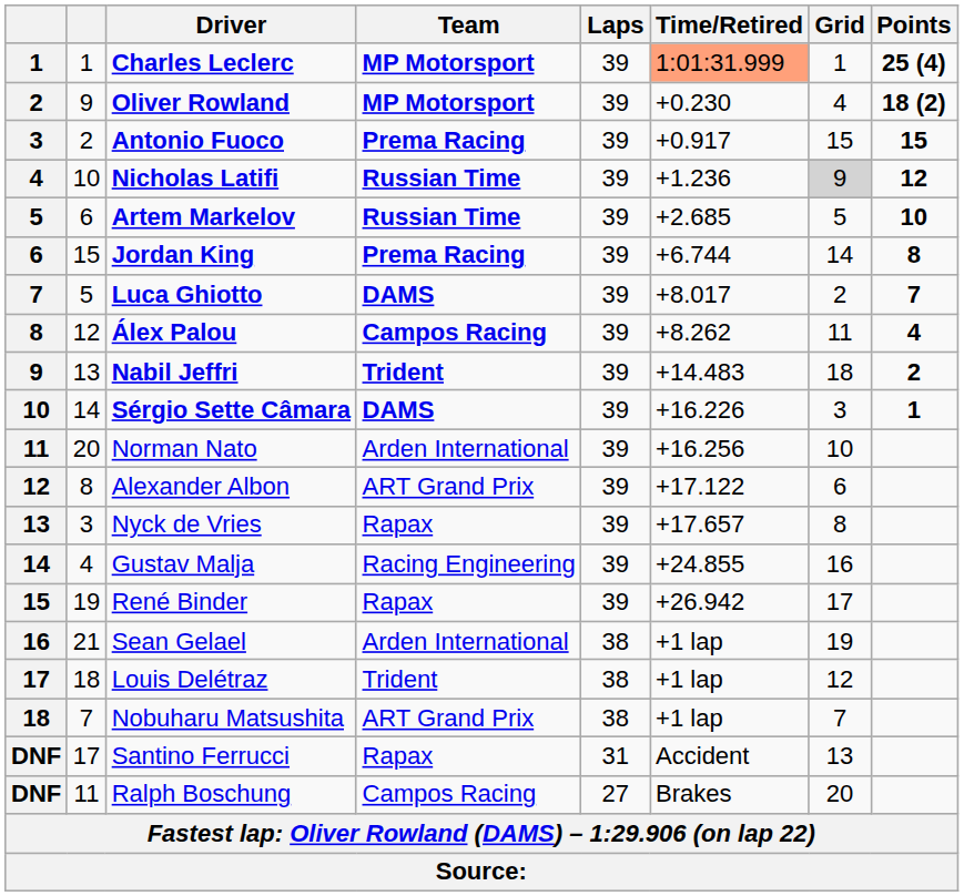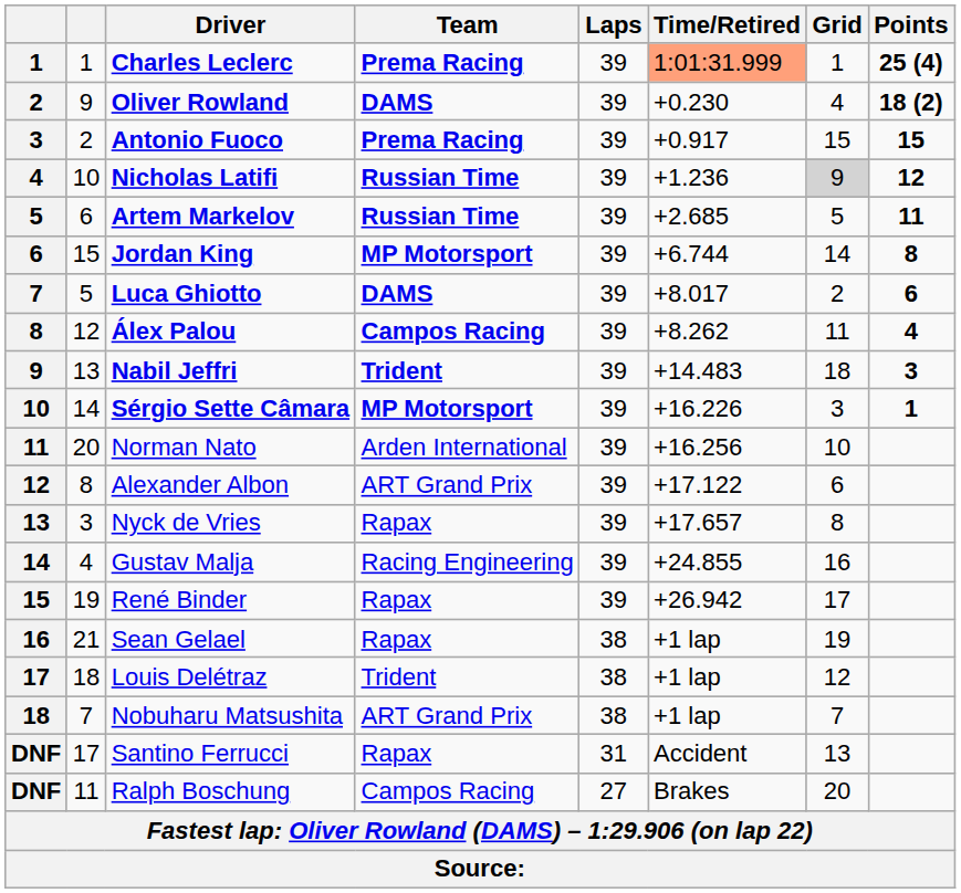 <table class="wikitable" style="font-size:85%">
 <tr>
 <th scope="col"></th>
 <th scope="col"></th>
 <th scope="col">Driver</th>
 <th scope="col">Team</th>
 <th scope="col">Laps</th>
 <th scope="col">Time/Retired</th>
 <th scope="col">Grid</th>
 <th scope="col">Points</th>
 </tr>
 <tr>
 <th scope="row">1</th>
 <td align="center">1</td>
 <td> <strong><a href='#'>Charles Leclerc</a></strong></td>
-<td><strong><a href='#'>MP Motorsport</a></strong></td>
+<td><strong><a href='#'>Prema Racing</a></strong></td>
 <td align="center">39</td>
 <td style="background: lightsalmon;">1:01:31.999</td>
 <td align="center">1</td>
 <td align="center"><strong>25 (4)</strong></td>
 </tr>
 <tr>
 <th scope="row">2</th>
 <td align="center">9</td>
 <td> <strong><a href='#'>Oliver Rowland</a></strong></td>
-<td><strong><a href='#'>MP Motorsport</a></strong></td>
+<td><strong><a href='#'>DAMS</a></strong></td>
 <td align="center">39</td>
 <td>+0.230</td>
 <td align="center">4</td>
 <td align="center"><strong>18 (2)</strong></td>
 </tr>
 <tr>
 <th scope="row">3</th>
 <td align="center">2</td>
 <td> <strong><a href='#'>Antonio Fuoco</a></strong></td>
 <td><strong><a href='#'>Prema Racing</a></strong></td>
 <td align="center">39</td>
 <td>+0.917</td>
 <td align="center">15</td>
 <td align="center"><strong>15</strong></td>
 </tr>
 <tr>
 <th scope="row">4</th>
 <td align="center">10</td>
 <td> <strong><a href='#'>Nicholas Latifi</a></strong></td>
 <td><strong><a href='#'>Russian Time</a></strong></td>
 <td align="center">39</td>
 <td>+1.236</td>
 <td align="center" style="background: lightgrey;">9</td>
 <td align="center"><strong>12</strong></td>
 </tr>
 <tr>
 <th scope="row">5</th>
 <td align="center">6</td>
 <td> <strong><a href='#'>Artem Markelov</a></strong></td>
 <td><strong><a href='#'>Russian Time</a></strong></td>
 <td align="center">39</td>
 <td>+2.685</td>
 <td align="center">5</td>
-<td align="center"><strong>10</strong></td>
+<td align="center"><strong>11</strong></td>
 </tr>
 <tr>
 <th scope="row">6</th>
 <td align="center">15</td>
 <td> <strong><a href='#'>Jordan King</a></strong></td>
-<td><strong><a href='#'>Prema Racing</a></strong></td>
+<td><strong><a href='#'>MP Motorsport</a></strong></td>
 <td align="center">39</td>
 <td>+6.744</td>
 <td align="center">14</td>
 <td align="center"><strong>8</strong></td>
 </tr>
 <tr>
 <th scope="row">7</th>
 <td align="center">5</td>
 <td> <strong><a href='#'>Luca Ghiotto</a></strong></td>
 <td><strong><a href='#'>DAMS</a></strong></td>
 <td align="center">39</td>
 <td>+8.017</td>
 <td align="center">2</td>
-<td align="center"><strong>7</strong></td>
+<td align="center"><strong>6</strong></td>
 </tr>
 <tr>
 <th scope="row">8</th>
 <td align="center">12</td>
 <td> <strong><a href='#'>Álex Palou</a></strong></td>
 <td><strong><a href='#'>Campos Racing</a></strong></td>
 <td align="center">39</td>
 <td>+8.262</td>
 <td align="center">11</td>
 <td align="center"><strong>4</strong></td>
 </tr>
 <tr>
 <th scope="row">9</th>
 <td align="center">13</td>
 <td> <strong><a href='#'>Nabil Jeffri</a></strong></td>
 <td><strong><a href='#'>Trident</a></strong></td>
 <td align="center">39</td>
 <td>+14.483</td>
 <td align="center">18</td>
-<td align="center"><strong>2</strong></td>
+<td align="center"><strong>3</strong></td>
 </tr>
 <tr>
 <th scope="row">10</th>
 <td align="center">14</td>
 <td> <strong><a href='#'>Sérgio Sette Câmara</a></strong></td>
-<td><strong><a href='#'>DAMS</a></strong></td>
+<td><strong><a href='#'>MP Motorsport</a></strong></td>
 <td align="center">39</td>
 <td>+16.226</td>
 <td align="center">3</td>
 <td align="center"><strong>1</strong></td>
 </tr>
 <tr>
 <th scope="row">11</th>
 <td align="center">20</td>
 <td> <a href='#'>Norman Nato</a></td>
 <td><a href='#'>Arden International</a></td>
 <td align="center">39</td>
 <td>+16.256</td>
 <td align="center">10</td>
 <td></td>
 </tr>
 <tr>
 <th scope="row">12</th>
 <td align="center">8</td>
 <td> <a href='#'>Alexander Albon</a></td>
 <td><a href='#'>ART Grand Prix</a></td>
 <td align="center">39</td>
 <td>+17.122</td>
 <td align="center">6</td>
 <td></td>
 </tr>
 <tr>
 <th scope="row">13</th>
 <td align="center">3</td>
 <td> <a href='#'>Nyck de Vries</a></td>
 <td><a href='#'>Rapax</a></td>
 <td align="center">39</td>
 <td>+17.657</td>
 <td align="center">8</td>
 <td></td>
 </tr>
 <tr>
 <th scope="row">14</th>
 <td align="center">4</td>
 <td> <a href='#'>Gustav Malja</a></td>
 <td><a href='#'>Racing Engineering</a></td>
 <td align="center">39</td>
 <td>+24.855</td>
 <td align="center">16</td>
 <td></td>
 </tr>
 <tr>
 <th scope="row">15</th>
 <td align="center">19</td>
 <td> <a href='#'>René Binder</a></td>
 <td><a href='#'>Rapax</a></td>
 <td align="center">39</td>
 <td>+26.942</td>
 <td align="center">17</td>
 <td></td>
 </tr>
 <tr>
 <th scope="row">16</th>
 <td align="center">21</td>
 <td> <a href='#'>Sean Gelael</a></td>
-<td><a href='#'>Arden International</a></td>
+<td><a href='#'>Rapax</a></td>
 <td align="center">38</td>
 <td>+1 lap</td>
 <td align="center">19</td>
 <td></td>
 </tr>
 <tr>
 <th scope="row">17</th>
 <td align="center">18</td>
 <td> <a href='#'>Louis Delétraz</a></td>
 <td><a href='#'>Trident</a></td>
 <td align="center">38</td>
 <td>+1 lap</td>
 <td align="center">12</td>
 <td></td>
 </tr>
 <tr>
 <th scope="row">18</th>
 <td align="center">7</td>
 <td> <a href='#'>Nobuharu Matsushita</a></td>
 <td><a href='#'>ART Grand Prix</a></td>
 <td align="center">38</td>
 <td>+1 lap</td>
 <td align="center">7</td>
 <td></td>
 </tr>
 <tr>
 <th scope="row">DNF</th>
 <td align="center">17</td>
 <td> <a href='#'>Santino Ferrucci</a></td>
 <td><a href='#'>Rapax</a></td>
 <td align="center">31</td>
 <td>Accident</td>
 <td align="center">13</td>
 <td></td>
 </tr>
 <tr>
 <th scope="row">DNF</th>
 <td align="center">11</td>
 <td> <a href='#'>Ralph Boschung</a></td>
 <td><a href='#'>Campos Racing</a></td>
 <td align="center">27</td>
 <td>Brakes</td>
 <td align="center">20</td>
 <td></td>
 </tr>
 <tr>
 <th colspan="8" align="center"><em>Fastest lap:  <a href='#'>Oliver Rowland</a> (<a href='#'>DAMS</a>) – 1:29.906 (on lap 22)</em></th>
 </tr>
 <tr>
 <th colspan="8">Source:</th>
 </tr>
 <tr>
 </tr>
 </table>
